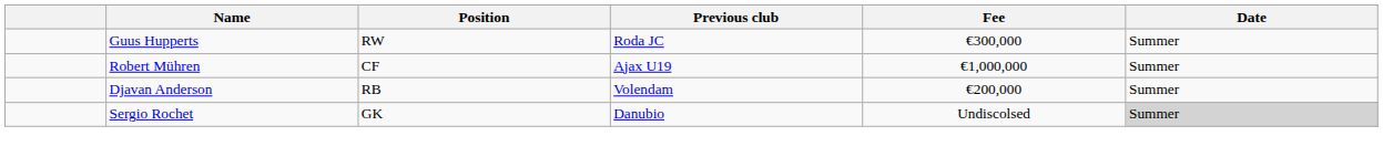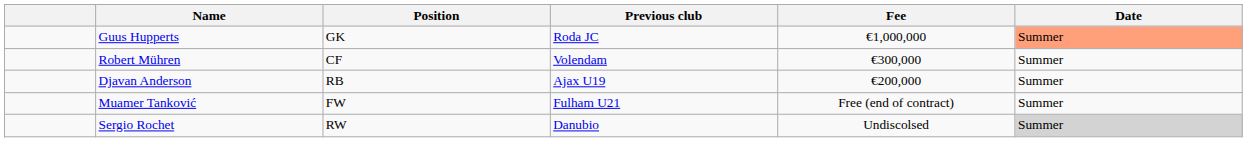 <table class="wikitable" style="width:100%; font-size:85%">
 <tr>
 <th width="2%"></th>
 <th width="5%">Name</th>
 <th width="5%">Position</th>
 <th width="5%">Previous club</th>
 <th width="5%">Fee</th>
 <th width="5%">Date</th>
 </tr>
 <tr>
 <td align=center></td>
 <td align=left> <a href='#'>Guus Hupperts</a></td>
-<td align=left>RW</td>
+<td align=left>GK</td>
 <td align=left> <a href='#'>Roda JC</a></td>
-<td align=center>€300,000</td>
-<td>Summer</td>
+<td align=center>€1,000,000</td>
+<td style="background: lightsalmon;">Summer</td>
 </tr>
 <tr>
 <td align=center></td>
 <td align=left> <a href='#'>Robert Mühren</a></td>
 <td align=left>CF</td>
-<td align=left> <a href='#'>Ajax U19</a></td>
-<td align=center>€1,000,000</td>
+<td align=left> <a href='#'>Volendam</a></td>
+<td align=center>€300,000</td>
 <td>Summer</td>
 </tr>
 <tr>
 <td align=center></td>
 <td align=left> <a href='#'>Djavan Anderson</a></td>
 <td align=left>RB</td>
-<td align=left> <a href='#'>Volendam</a></td>
+<td align=left> <a href='#'>Ajax U19</a></td>
 <td align=center>€200,000</td>
 <td>Summer</td>
 </tr>
 <tr>
 <td align=center></td>
+<td align=left> <a href='#'>Muamer Tanković</a></td>
+<td align=left>FW</td>
+<td align=left> <a href='#'>Fulham U21</a></td>
+<td align=center>Free (end of contract)</td>
+<td>Summer</td>
+</tr>
+<tr>
+<td align=center></td>
 <td align=left> <a href='#'>Sergio Rochet</a></td>
-<td align=left>GK</td>
+<td align=left>RW</td>
 <td align=left> <a href='#'>Danubio</a></td>
 <td align=center>Undiscolsed</td>
 <td style="background: lightgrey;">Summer</td>
 </tr>
 </table>
